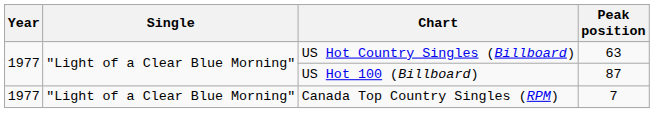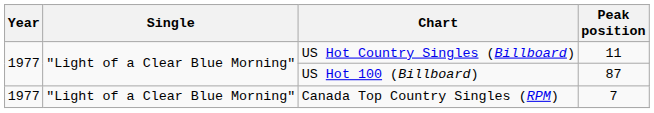 <table class="wikitable">
 <tr>
 <th align="left">Year</th>
 <th align="left">Single</th>
 <th align="left">Chart</th>
 <th align="center">Peak<br>position</th>
 </tr>
 <tr>
 <td rowspan = "2">1977</td>
 <td rowspan = "2">"Light of a Clear Blue Morning"</td>
 <td>US <a href='#'>Hot Country Singles</a> (<em><a href='#'>Billboard</a></em>)</td>
-<td style="text-align:center;">63</td>
+<td style="text-align:center;">11</td>
 </tr>
 <tr>
 <td>US <a href='#'>Hot 100</a> (<em>Billboard</em>)</td>
 <td style="text-align:center;">87</td>
 </tr>
 <tr>
 <td rowspan = "2">1977</td>
 <td rowspan = "2">"Light of a Clear Blue Morning"</td>
 <td>Canada Top Country Singles (<em><a href='#'>RPM</a></em>)</td>
 <td style="text-align:center;">7</td>
 </tr>
 <tr>
 </tr>
 </table>
